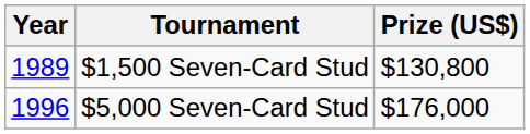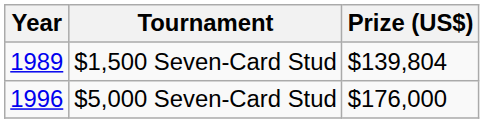 <table class="wikitable">
 <tr>
 <th>Year</th>
 <th>Tournament</th>
 <th>Prize (US$)</th>
 </tr>
 <tr>
 <td><a href='#'>1989</a></td>
 <td>$1,500 Seven-Card Stud</td>
-<td>$130,800</td>
+<td>$139,804</td>
 </tr>
 <tr>
 <td><a href='#'>1996</a></td>
 <td>$5,000 Seven-Card Stud</td>
 <td>$176,000</td>
 </tr>
 </table>
